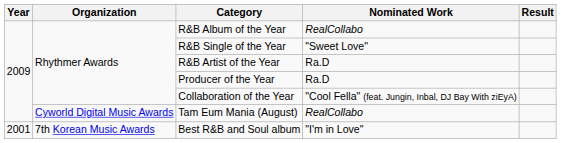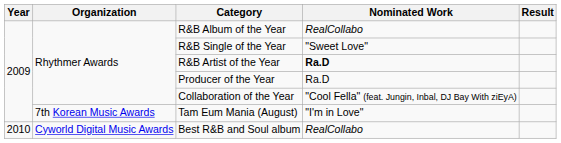 <table class="wikitable">
 <tr>
 <th>Year</th>
 <th>Organization</th>
 <th>Category</th>
 <th>Nominated Work</th>
 <th>Result</th>
 </tr>
 <tr>
 <td rowspan=6>2009</td>
 <td rowspan=5>Rhythmer Awards</td>
 <td>R&B Album of the Year</td>
 <td><em>RealCollabo</em></td>
 <td></td>
 </tr>
 <tr>
 <td>R&B Single of the Year</td>
 <td>"Sweet Love"</td>
 <td></td>
 </tr>
 <tr>
 <td>R&B Artist of the Year</td>
-<td>Ra.D</td>
+<td><strong>Ra.D</strong></td>
 <td></td>
 </tr>
 <tr>
 <td>Producer of the Year</td>
 <td>Ra.D</td>
 <td></td>
 </tr>
 <tr>
 <td>Collaboration of the Year</td>
 <td>"Cool Fella" <small>(feat. Jungin, Inbal, DJ Bay With ziEyA)</small></td>
 <td></td>
 </tr>
 <tr>
+<td>7th <a href='#'>Korean Music Awards</a></td>
+<td>Tam Eum Mania (August)</td>
+<td>"I'm in Love"</td>
+<td></td>
+</tr>
+<tr>
+<td>2010</td>
 <td><a href='#'>Cyworld Digital Music Awards</a></td>
-<td>Tam Eum Mania (August)</td>
+<td>Best R&B and Soul album</td>
 <td><em>RealCollabo</em></td>
 <td></td>
 </tr>
-<tr>
-<td>2001</td>
-<td>7th <a href='#'>Korean Music Awards</a></td>
-<td>Best R&B and Soul album</td>
-<td>"I'm in Love"</td>
-<td></td>
-</tr>
 </table>
